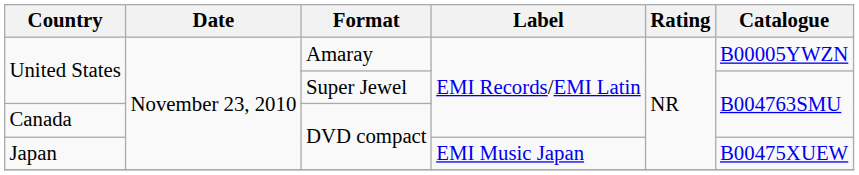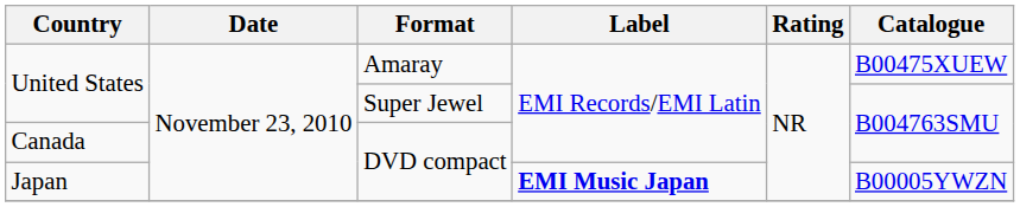 <table class="wikitable">
 <tr>
 <th>Country</th>
 <th>Date</th>
 <th>Format</th>
 <th>Label</th>
 <th>Rating</th>
 <th>Catalogue</th>
 </tr>
 <tr>
 <td rowspan="2">United States</td>
 <td rowspan="4">November 23, 2010</td>
 <td>Amaray</td>
 <td rowspan="3"><a href='#'>EMI Records</a>/<a href='#'>EMI Latin</a></td>
 <td rowspan="4">NR</td>
-<td><a href='#'>B00005YWZN</a></td>
+<td><a href='#'>B00475XUEW</a></td>
 </tr>
 <tr>
 <td>Super Jewel</td>
 <td rowspan="2"><a href='#'>B004763SMU</a></td>
 </tr>
 <tr>
 <td>Canada</td>
 <td rowspan="2">DVD compact</td>
 </tr>
 <tr>
 <td>Japan</td>
-<td><a href='#'>EMI Music Japan</a></td>
-<td><a href='#'>B00475XUEW</a></td>
+<td><strong><a href='#'>EMI Music Japan</a></strong></td>
+<td><a href='#'>B00005YWZN</a></td>
 </tr>
 <tr>
 </tr>
 </table>
